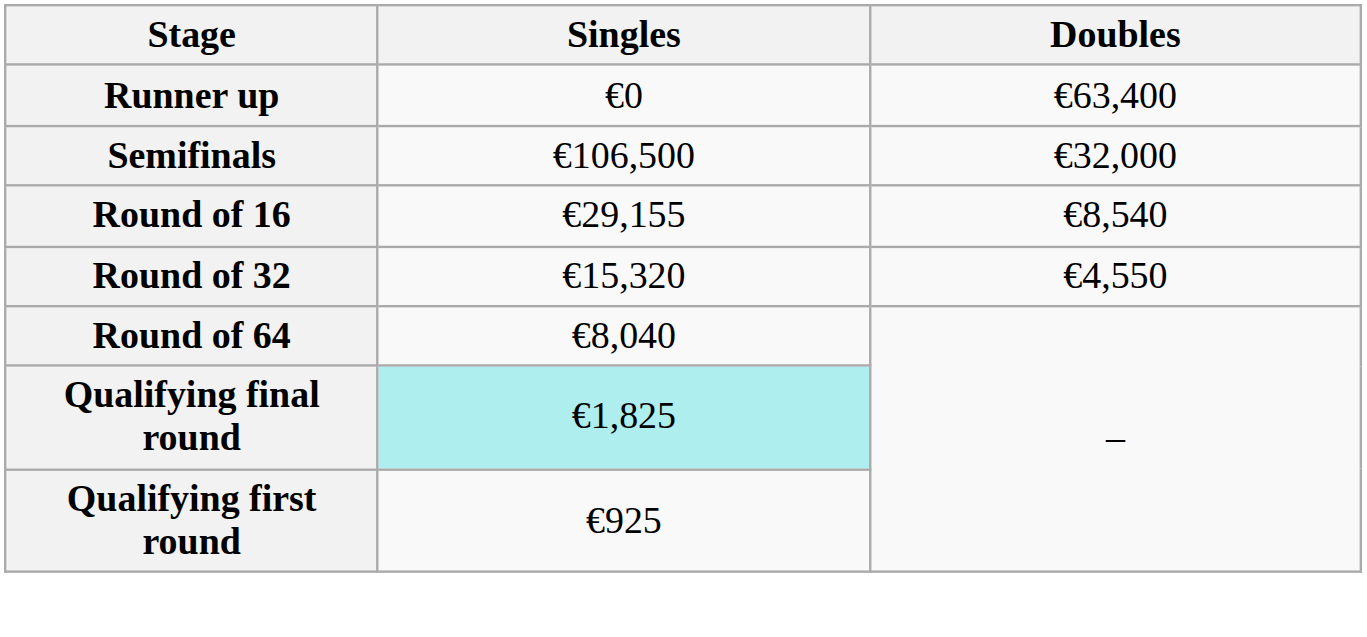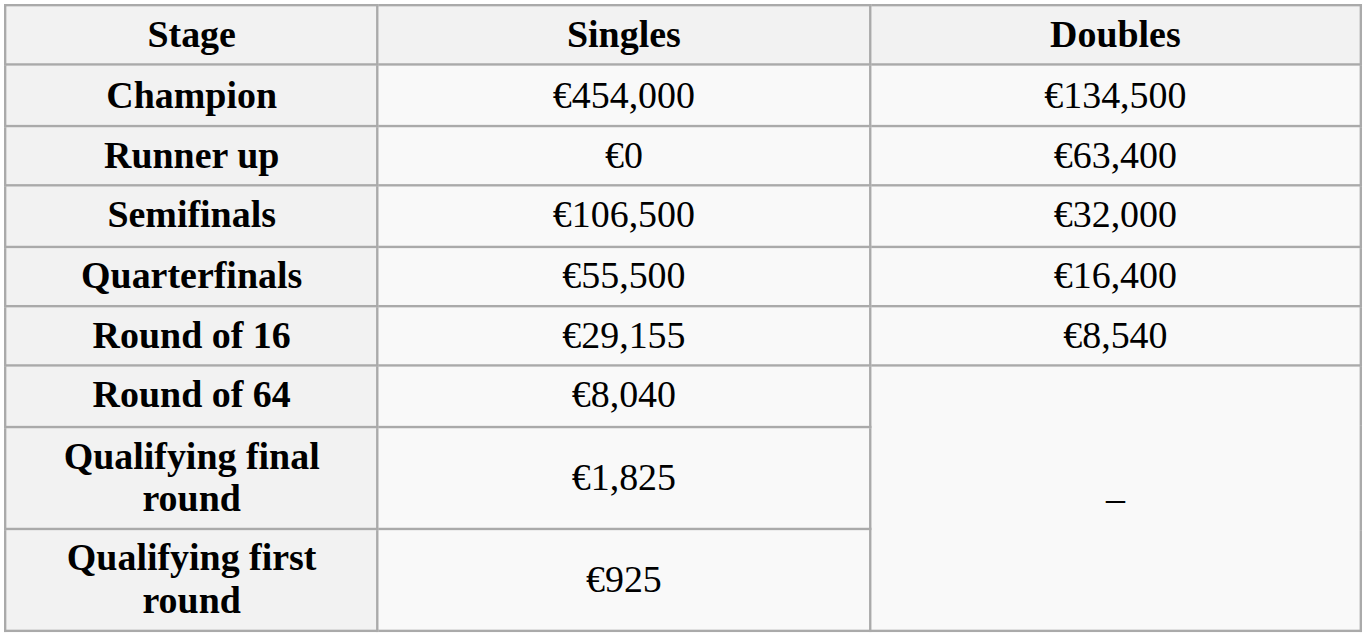 <table class=wikitable>
 <tr>
 <th width=150>Stage</th>
 <th width=200>Singles</th>
 <th width=200>Doubles</th>
+</tr>
+<tr style=text-align:center>
+<th>Champion</th>
+<td>€454,000</td>
+<td>€134,500</td>
 </tr>
 <tr style=text-align:center>
 <th>Runner up</th>
 <td>€0</td>
 <td>€63,400</td>
 </tr>
 <tr style="text-align:center;">
 <th>Semifinals</th>
 <td>€106,500</td>
 <td>€32,000</td>
 </tr>
 <tr style="text-align:center;">
+<th>Quarterfinals</th>
+<td>€55,500</td>
+<td>€16,400</td>
+</tr>
+<tr style="text-align:center;">
 <th>Round of 16</th>
 <td>€29,155</td>
 <td>€8,540</td>
-</tr>
-<tr style="text-align:center;">
-<th>Round of 32</th>
-<td>€15,320</td>
-<td>€4,550</td>
 </tr>
 <tr style="text-align:center;">
 <th>Round of 64</th>
 <td>€8,040</td>
 <td rowspan=3>–</td>
 </tr>
 <tr style="text-align:center;">
 <th>Qualifying final round</th>
-<td style="background: paleturquoise;">€1,825</td>
+<td>€1,825</td>
 </tr>
 <tr style="text-align:center;">
 <th>Qualifying first round</th>
 <td>€925</td>
 </tr>
 </table>
